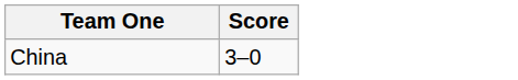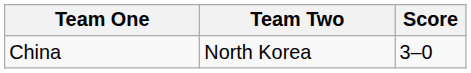 <table class="wikitable">
 <tr>
 <th width=150>Team One</th>
+<th width=150>Team Two</th>
 <th width=50>Score</th>
 </tr>
 <tr>
 <td>China</td>
+<td>North Korea</td>
 <td>3–0</td>
 </tr>
 </table>
